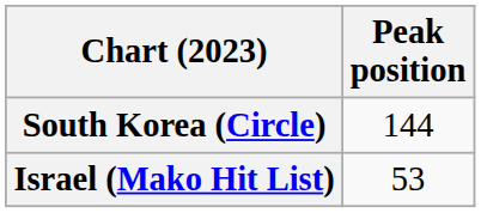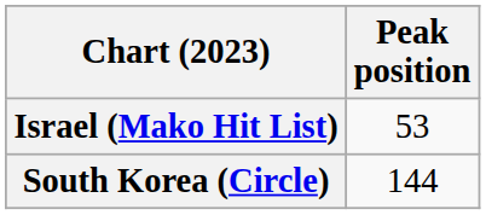 <table class="wikitable sortable plainrowheaders" style="text-align:center">
 <tr>
 <th scope="col">Chart (2023)</th>
 <th scope="col">Peak<br>position</th>
 </tr>
 <tr>
+<th scope="row">Israel (<a href='#'>Mako Hit List</a>)</th>
+<td>53</td>
+</tr>
+<tr>
 <th scope="row">South Korea (<a href='#'>Circle</a>)</th>
 <td>144</td>
 </tr>
-<tr>
-<th scope="row">Israel (<a href='#'>Mako Hit List</a>)</th>
-<td>53</td>
-</tr>
 </table>
